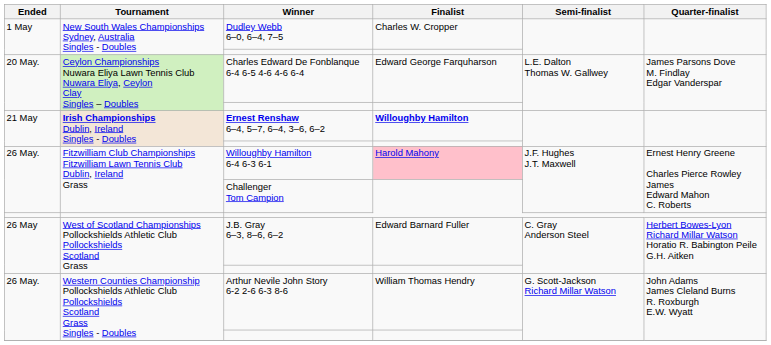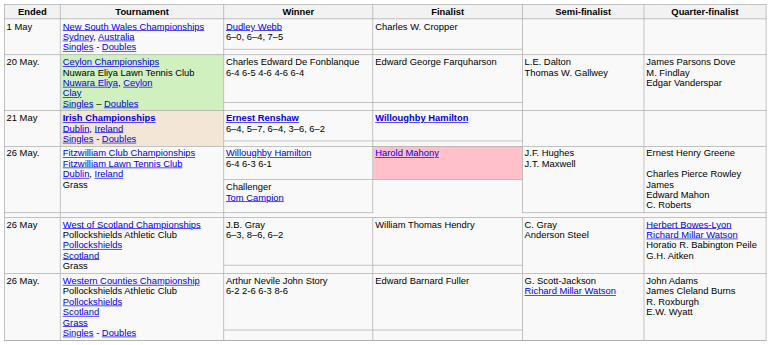 <table class="wikitable" style="font-size:85%;">
 <tr>
 <th width="75">Ended</th>
 <th width="230">Tournament</th>
 <th width="210">Winner</th>
 <th width="210">Finalist</th>
 <th width="170">Semi-finalist</th>
 <th width="170">Quarter-finalist</th>
 </tr>
 <tr valign=top>
 <td rowspan=2>1 May</td>
 <td rowspan=2><a href='#'>New South Wales Championships</a><br><a href='#'>Sydney</a>, <a href='#'>Australia</a><br><a href='#'>Singles</a> - <a href='#'>Doubles</a></td>
 <td> <a href='#'>Dudley Webb</a><br>6–0, 6–4, 7–5</td>
 <td> Charles W. Cropper<br></td>
 <td rowspan=2><br></td>
 <td rowspan=2><br><br><br></td>
 </tr>
 <tr valign=top>
 <td></td>
 <td></td>
 </tr>
 <tr valign=top>
 <td rowspan=2>20 May.</td>
 <td style="background:#d0f0c0" rowspan=2><a href='#'>Ceylon Championships</a><br>Nuwara Eliya Lawn Tennis Club<br><a href='#'>Nuwara Eliya</a>, <a href='#'>Ceylon</a><br><a href='#'>Clay</a><br><a href='#'>Singles</a> – <a href='#'>Doubles</a></td>
 <td>  Charles Edward De Fonblanque <br>6-4 6-5 4-6 4-6 6-4</td>
 <td> Edward George Farquharson</td>
 <td rowspan=2> L.E. Dalton<br> Thomas W. Gallwey</td>
 <td rowspan=2> James Parsons Dove<br> M. Findlay<br> Edgar Vanderspar<br></td>
 </tr>
 <tr valign=top>
 <td></td>
 <td></td>
 </tr>
 <tr valign=top>
 <td rowspan=2>21 May</td>
 <td style="background:#f3e6d7;" rowspan=2><strong><a href='#'>Irish Championships</a></strong><br><a href='#'>Dublin</a>, <a href='#'>Ireland</a><br><a href='#'>Singles</a> - <a href='#'>Doubles</a></td>
 <td> <strong><a href='#'>Ernest Renshaw</a></strong><br>6–4, 5–7, 6–4, 3–6, 6–2</td>
 <td> <strong><a href='#'>Willoughby Hamilton</a></strong></td>
 <td rowspan=2></td>
 <td rowspan=2></td>
 </tr>
 <tr valign=top>
 <td></td>
 <td></td>
 </tr>
 <tr valign=top>
 <td rowspan=2>26 May.</td>
 <td rowspan=2><a href='#'>Fitzwilliam Club Championships</a><br><a href='#'>Fitzwilliam Lawn Tennis Club</a><br> <a href='#'>Dublin</a>, <a href='#'>Ireland</a><br>Grass</td>
 <td> <a href='#'>Willoughby Hamilton</a> <br>6-4 6-3 6-1</td>
 <td style="background: pink;"> <a href='#'>Harold Mahony</a></td>
 <td rowspan=2> J.F. Hughes<br>  J.T. Maxwell</td>
 <td rowspan=2> Ernest Henry Greene <br>  <br> Charles Pierce Rowley James<br>  Edward Mahon <br> C. Roberts</td>
 </tr>
 <tr valign=top>
 <td>Challenger<br> <a href='#'>Tom Campion</a></td>
 </tr>
 <tr valign=top>
 <td></td>
 <td></td>
 </tr>
 <tr valign=top>
 <td rowspan=2>26 May</td>
 <td rowspan=2><a href='#'>West of Scotland Championships</a><br>Pollockshields Athletic Club<br><a href='#'>Pollockshields</a><br> <a href='#'>Scotland</a><br>Grass</td>
 <td> J.B. Gray<br>6–3, 8–6, 6–2</td>
-<td> Edward Barnard Fuller</td>
+<td> William Thomas Hendry</td>
 <td rowspan=2> C. Gray<br> Anderson Steel</td>
 <td rowspan=2> <a href='#'>Herbert Bowes-Lyon</a><br> <a href='#'>Richard Millar Watson</a><br> Horatio R. Babington Peile<br> G.H. Aitken</td>
 </tr>
 <tr valign=top>
 <td></td>
 <td></td>
 </tr>
 <tr valign=top>
 <td rowspan=2>26 May.</td>
 <td rowspan=2><a href='#'>Western Counties Championship</a><br>Pollockshields Athletic Club<br><a href='#'>Pollockshields</a><br> <a href='#'>Scotland</a> <br><a href='#'>Grass</a><br><a href='#'>Singles</a> - <a href='#'>Doubles</a></td>
 <td> Arthur Nevile John Story<br> 6-2 2-6 6-3 8-6</td>
-<td> William Thomas Hendry</td>
+<td> Edward Barnard Fuller</td>
 <td rowspan=2> G. Scott-Jackson<br> <a href='#'>Richard Millar Watson</a></td>
 <td rowspan=2> John Adams<br> James Cleland Burns<br> R. Roxburgh<br> E.W. Wyatt</td>
 </tr>
 <tr valign=top>
 <td></td>
 <td></td>
 </tr>
 <tr valign=top>
 </tr>
 </table>
